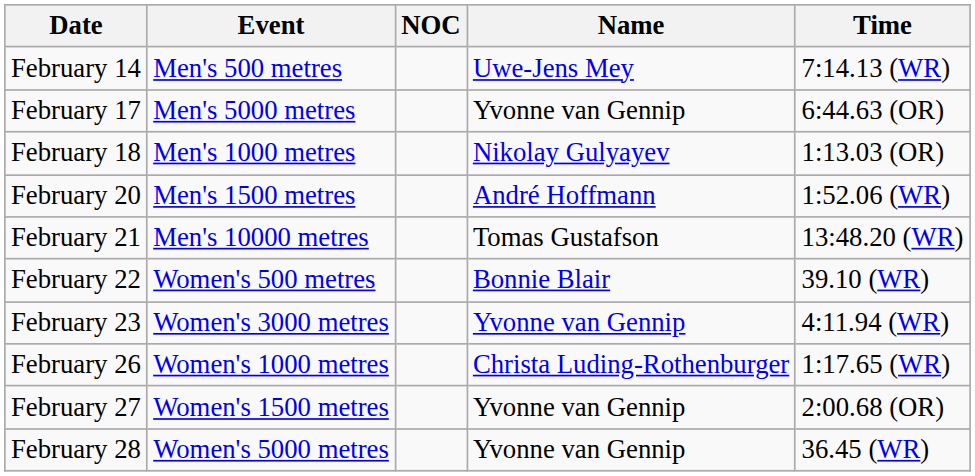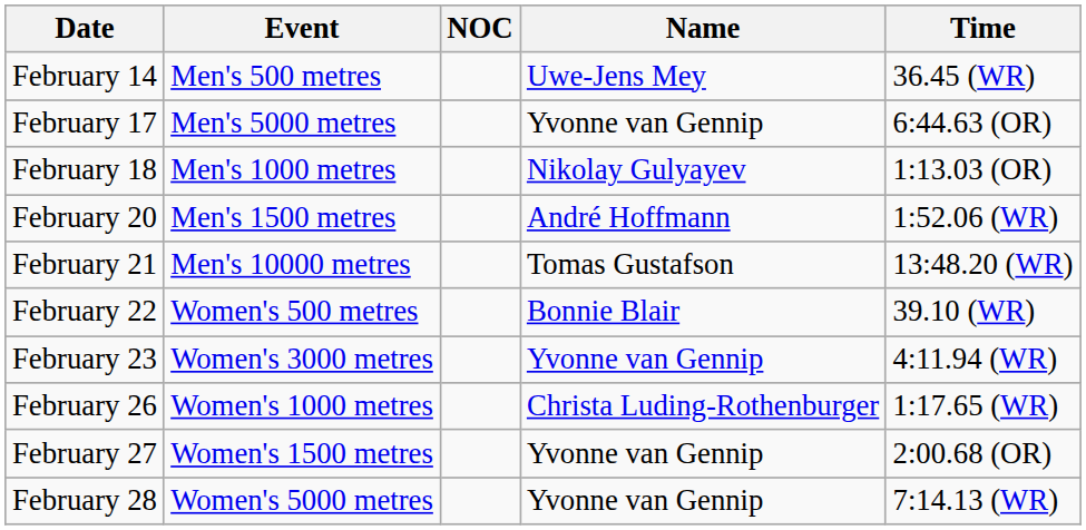 <table class="wikitable">
 <tr>
 <th>Date</th>
 <th>Event</th>
 <th>NOC</th>
 <th>Name</th>
 <th>Time</th>
 </tr>
 <tr>
 <td>February 14</td>
 <td><a href='#'>Men's 500 metres</a></td>
 <td></td>
 <td><a href='#'>Uwe-Jens Mey</a></td>
-<td>7:14.13 (<a href='#'>WR</a>)</td>
+<td>36.45 (<a href='#'>WR</a>)</td>
 </tr>
 <tr>
 <td>February 17</td>
 <td><a href='#'>Men's 5000 metres</a></td>
 <td></td>
 <td>Yvonne van Gennip</td>
 <td>6:44.63 (OR)</td>
 </tr>
 <tr>
 <td>February 18</td>
 <td><a href='#'>Men's 1000 metres</a></td>
 <td></td>
 <td><a href='#'>Nikolay Gulyayev</a></td>
 <td>1:13.03 (OR)</td>
 </tr>
 <tr>
 <td>February 20</td>
 <td><a href='#'>Men's 1500 metres</a></td>
 <td></td>
 <td><a href='#'>André Hoffmann</a></td>
 <td>1:52.06 (<a href='#'>WR</a>)</td>
 </tr>
 <tr>
 <td>February 21</td>
 <td><a href='#'>Men's 10000 metres</a></td>
 <td></td>
 <td>Tomas Gustafson</td>
 <td>13:48.20 (<a href='#'>WR</a>)</td>
 </tr>
 <tr>
 <td>February 22</td>
 <td><a href='#'>Women's 500 metres</a></td>
 <td></td>
 <td><a href='#'>Bonnie Blair</a></td>
 <td>39.10 (<a href='#'>WR</a>)</td>
 </tr>
 <tr>
 <td>February 23</td>
 <td><a href='#'>Women's 3000 metres</a></td>
 <td></td>
 <td><a href='#'>Yvonne van Gennip</a></td>
 <td>4:11.94 (<a href='#'>WR</a>)</td>
 </tr>
 <tr>
 <td>February 26</td>
 <td><a href='#'>Women's 1000 metres</a></td>
 <td></td>
 <td><a href='#'>Christa Luding-Rothenburger</a></td>
 <td>1:17.65 (<a href='#'>WR</a>)</td>
 </tr>
 <tr>
 <td>February 27</td>
 <td><a href='#'>Women's 1500 metres</a></td>
 <td></td>
 <td>Yvonne van Gennip</td>
 <td>2:00.68 (OR)</td>
 </tr>
 <tr>
 <td>February 28</td>
 <td><a href='#'>Women's 5000 metres</a></td>
 <td></td>
 <td>Yvonne van Gennip</td>
-<td>36.45 (<a href='#'>WR</a>)</td>
+<td>7:14.13 (<a href='#'>WR</a>)</td>
 </tr>
 </table>
